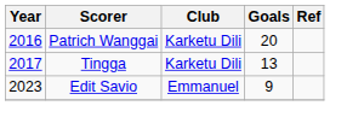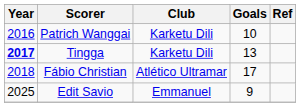 <table class="wikitable" style="text-align:center">
 <tr>
 <th>Year</th>
 <th>Scorer</th>
 <th>Club</th>
 <th>Goals</th>
 <th>Ref</th>
 </tr>
 <tr>
 <td><a href='#'>2016</a></td>
 <td> <a href='#'>Patrich Wanggai</a></td>
 <td><a href='#'>Karketu Dili</a></td>
-<td>20</td>
+<td>10</td>
 <td></td>
 </tr>
 <tr>
-<td><a href='#'>2017</a></td>
+<td><strong><a href='#'>2017</a></strong></td>
 <td> <a href='#'>Tingga</a></td>
 <td><a href='#'>Karketu Dili</a></td>
 <td>13</td>
 <td></td>
 </tr>
 <tr>
-<td>2023</td>
+<td><a href='#'>2018</a></td>
+<td> <a href='#'>Fábio Christian</a></td>
+<td><a href='#'>Atlético Ultramar</a></td>
+<td>17</td>
+<td></td>
+</tr>
+<tr>
+<td>2025</td>
 <td> <a href='#'>Edit Savio</a></td>
 <td><a href='#'>Emmanuel</a></td>
 <td>9</td>
 <td></td>
 </tr>
 <tr>
 </tr>
 </table>
